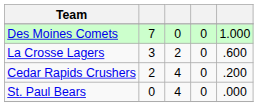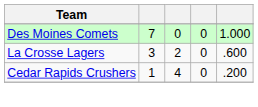 <table class="wikitable" style="font-size:95%; text-align:center">
 <tr>
 <th>Team</th>
 <th width="25"></th>
 <th width="25"></th>
 <th width="25"></th>
 <th width="30"></th>
 </tr>
 <tr>
 </tr>
 <tr style="background:#cfc;">
 <td style="text-align:left;"><a href='#'>Des Moines Comets</a></td>
 <td>7</td>
 <td>0</td>
 <td>0</td>
 <td>1.000</td>
 </tr>
 <tr>
 <td style="text-align:left;"><a href='#'>La Crosse Lagers</a></td>
 <td>3</td>
 <td>2</td>
 <td>0</td>
 <td>.600</td>
 </tr>
 <tr>
 <td style="text-align:left;"><a href='#'>Cedar Rapids Crushers</a></td>
-<td>2</td>
+<td>1</td>
 <td>4</td>
 <td>0</td>
 <td>.200</td>
 </tr>
 <tr>
-<td style="text-align:left;"><a href='#'>St. Paul Bears</a></td>
-<td>0</td>
-<td>4</td>
-<td>0</td>
-<td>.000</td>
-</tr>
-<tr>
 </tr>
 </table>
